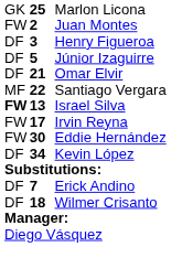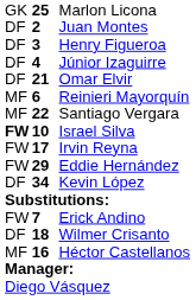 <table style = "font-size: 90%" cellspacing = "0" cellpadding = "0">
 <tr>
 <td colspan = 4></td>
 </tr>
 <tr>
 <th style="width:25px;"></th>
 <th style="width:25px;"></th>
 </tr>
 <tr>
 <td>GK</td>
 <td><strong>25</strong></td>
 <td> Marlon Licona</td>
 </tr>
 <tr>
-<td>FW</td>
+<td>DF</td>
 <td><strong>2</strong></td>
 <td> <a href='#'>Juan Montes</a></td>
 <td></td>
 <td></td>
 </tr>
 <tr>
 <td>DF</td>
 <td><strong>3</strong></td>
 <td> <a href='#'>Henry Figueroa</a></td>
 </tr>
 <tr>
 <td>DF</td>
-<td><strong>5</strong></td>
+<td><strong>4</strong></td>
 <td> <a href='#'>Júnior Izaguirre</a></td>
 </tr>
 <tr>
 <td>DF</td>
 <td><strong>21</strong></td>
 <td> <a href='#'>Omar Elvir</a></td>
 </tr>
 <tr>
 <td>MF</td>
+<td><strong>6</strong></td>
+<td> <a href='#'>Reinieri Mayorquín</a></td>
+<td></td>
+<td></td>
+</tr>
+<tr>
+<td>MF</td>
 <td><strong>22</strong></td>
 <td> Santiago Vergara</td>
 </tr>
 <tr>
 <td><strong>FW</strong></td>
-<td><strong>13</strong></td>
+<td><strong>10</strong></td>
 <td> <a href='#'>Israel Silva</a></td>
 <td></td>
 <td></td>
 </tr>
 <tr>
 <td>FW</td>
 <td><strong>17</strong></td>
 <td> <a href='#'>Irvin Reyna</a></td>
 </tr>
 <tr>
 <td>FW</td>
-<td><strong>30</strong></td>
+<td><strong>29</strong></td>
 <td> <a href='#'>Eddie Hernández</a></td>
 <td></td>
 <td></td>
 </tr>
 <tr>
 <td>DF</td>
 <td><strong>34</strong></td>
 <td> <a href='#'>Kevin López</a></td>
 </tr>
 <tr>
 <td colspan = 3><strong>Substitutions:</strong></td>
 </tr>
 <tr>
-<td>DF</td>
+<td>FW</td>
 <td><strong>7</strong></td>
 <td> <a href='#'>Erick Andino</a></td>
 <td></td>
 <td></td>
 </tr>
 <tr>
 <td>DF</td>
 <td><strong>18</strong></td>
 <td> <a href='#'>Wilmer Crisanto</a></td>
 <td></td>
 <td></td>
 </tr>
 <tr>
+<td>MF</td>
+<td><strong>16</strong></td>
+<td> <a href='#'>Héctor Castellanos</a></td>
+<td></td>
+<td></td>
+</tr>
+<tr>
 <td colspan = 3><strong>Manager:</strong></td>
 </tr>
 <tr>
 <td colspan = 3> <a href='#'>Diego Vásquez</a></td>
 </tr>
 </table>
